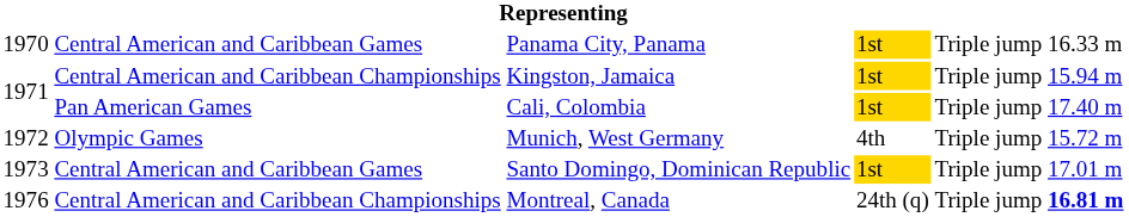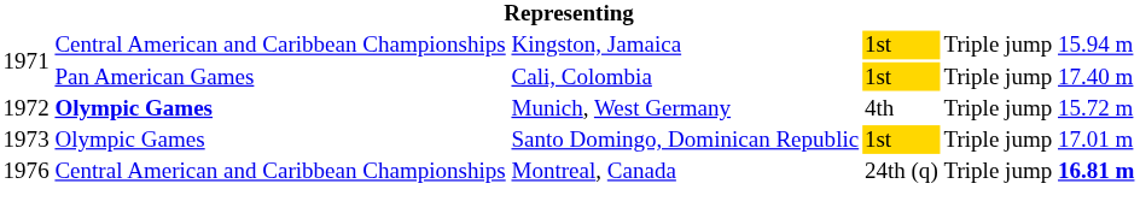 <table>
 <tr>
 <th colspan="6">Representing </th>
-</tr>
-<tr>
-<td>1970</td>
-<td><a href='#'>Central American and Caribbean Games</a></td>
-<td><a href='#'>Panama City, Panama</a></td>
-<td bgcolor="gold">1st</td>
-<td>Triple jump</td>
-<td>16.33 m</td>
 </tr>
 <tr>
 <td rowspan=2>1971</td>
 <td><a href='#'>Central American and Caribbean Championships</a></td>
 <td><a href='#'>Kingston, Jamaica</a></td>
 <td bgcolor="gold">1st</td>
 <td>Triple jump</td>
 <td><a href='#'>15.94 m</a></td>
 </tr>
 <tr>
 <td><a href='#'>Pan American Games</a></td>
 <td><a href='#'>Cali, Colombia</a></td>
 <td bgcolor="gold">1st</td>
 <td>Triple jump</td>
 <td><a href='#'>17.40 m</a></td>
 </tr>
 <tr>
 <td>1972</td>
-<td><a href='#'>Olympic Games</a></td>
+<td><strong><a href='#'>Olympic Games</a></strong></td>
 <td><a href='#'>Munich</a>, <a href='#'>West Germany</a></td>
 <td>4th</td>
 <td>Triple jump</td>
 <td><a href='#'>15.72 m</a></td>
 </tr>
 <tr>
 <td>1973</td>
-<td><a href='#'>Central American and Caribbean Games</a></td>
+<td><a href='#'>Olympic Games</a></td>
 <td><a href='#'>Santo Domingo, Dominican Republic</a></td>
 <td bgcolor="gold">1st</td>
 <td>Triple jump</td>
 <td><a href='#'>17.01 m</a></td>
 </tr>
 <tr>
 <td>1976</td>
 <td><a href='#'>Central American and Caribbean Championships</a></td>
 <td><a href='#'>Montreal</a>, <a href='#'>Canada</a></td>
 <td>24th (q)</td>
 <td>Triple jump</td>
 <td><strong><a href='#'>16.81 m</a></strong></td>
 </tr>
 </table>
